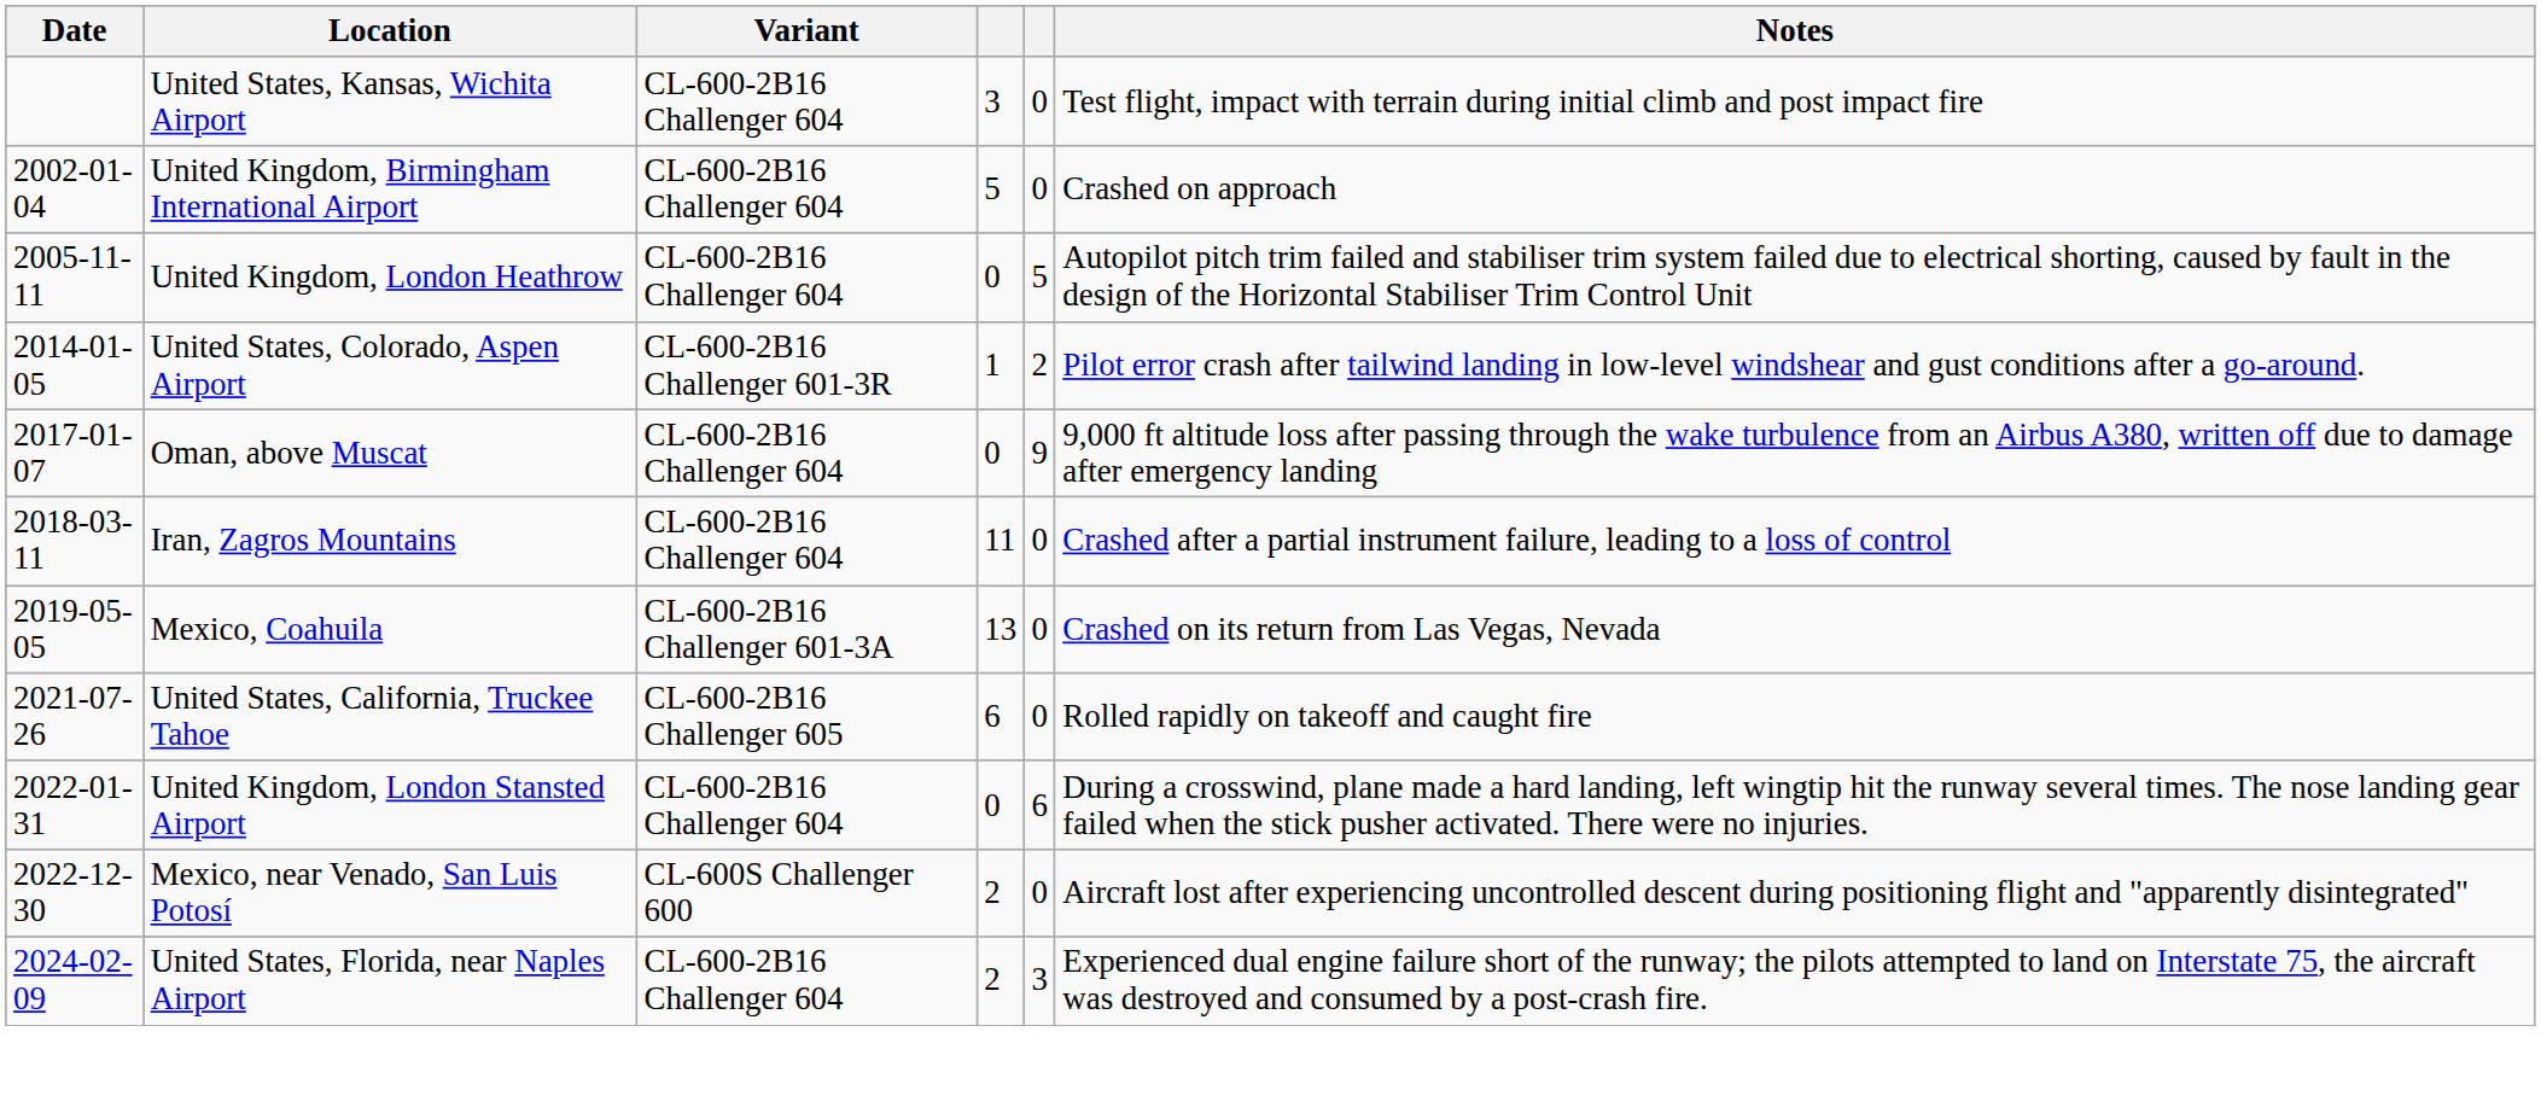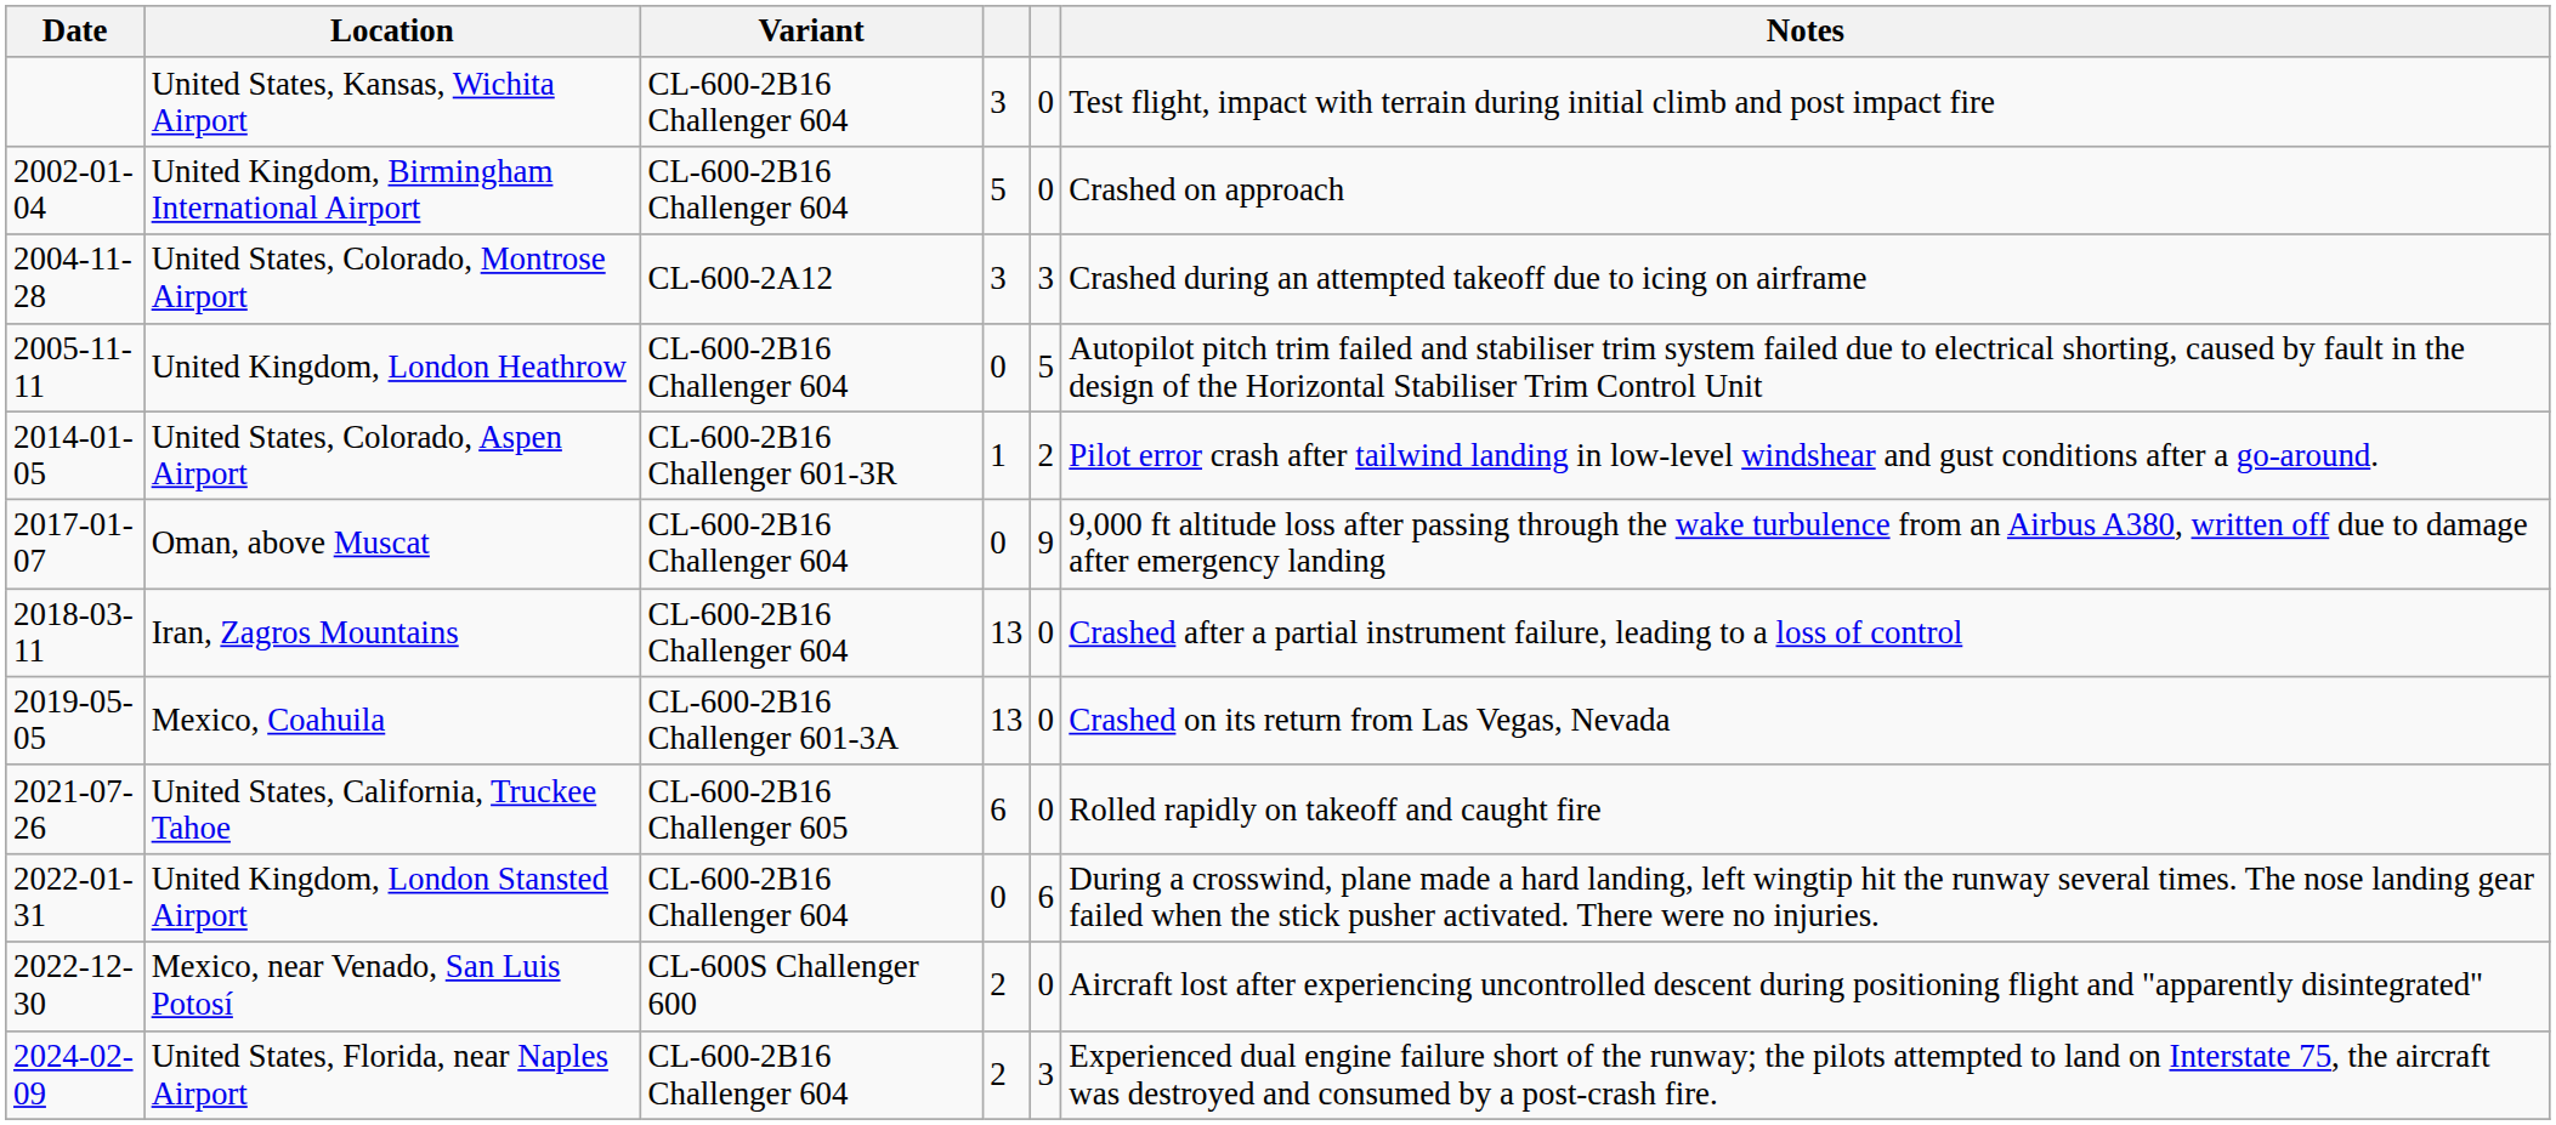 <table class="wikitable sortable">
 <tr>
 <th>Date</th>
 <th>Location</th>
 <th>Variant</th>
 <th></th>
 <th></th>
 <th>Notes</th>
 </tr>
 <tr>
 <td></td>
 <td>United States, Kansas, <a href='#'>Wichita Airport</a></td>
 <td>CL-600-2B16 Challenger 604</td>
 <td>3</td>
 <td>0</td>
 <td>Test flight, impact with terrain during initial climb and post impact fire</td>
 </tr>
 <tr>
 <td>2002-01-04</td>
 <td>United Kingdom, <a href='#'>Birmingham International Airport</a></td>
 <td>CL-600-2B16 Challenger 604</td>
 <td>5</td>
 <td>0</td>
 <td>Crashed on approach</td>
+</tr>
+<tr>
+<td>2004-11-28</td>
+<td>United States, Colorado, <a href='#'>Montrose Airport</a></td>
+<td>CL-600-2A12</td>
+<td>3</td>
+<td>3</td>
+<td>Crashed during an attempted takeoff due to icing on airframe</td>
 </tr>
 <tr>
 <td>2005-11-11</td>
 <td>United Kingdom, <a href='#'>London Heathrow</a></td>
 <td>CL-600-2B16 Challenger 604</td>
 <td>0</td>
 <td>5</td>
 <td>Autopilot pitch trim failed and stabiliser trim system failed due to electrical shorting, caused by fault in the design of the Horizontal Stabiliser Trim Control Unit</td>
 </tr>
 <tr>
 <td>2014-01-05</td>
 <td>United States, Colorado, <a href='#'>Aspen Airport</a></td>
 <td>CL-600-2B16 Challenger 601-3R</td>
 <td>1</td>
 <td>2</td>
 <td><a href='#'>Pilot error</a> crash after <a href='#'>tailwind landing</a> in low-level <a href='#'>windshear</a> and gust conditions after a <a href='#'>go-around</a>.</td>
 </tr>
 <tr>
 <td>2017-01-07</td>
 <td>Oman, above <a href='#'>Muscat</a></td>
 <td>CL-600-2B16 Challenger 604</td>
 <td>0</td>
 <td>9</td>
 <td>9,000 ft altitude loss after passing through the <a href='#'>wake turbulence</a> from an <a href='#'>Airbus A380</a>, <a href='#'>written off</a> due to damage after emergency landing</td>
 </tr>
 <tr>
 <td>2018-03-11</td>
 <td>Iran, <a href='#'>Zagros Mountains</a></td>
 <td>CL-600-2B16 Challenger 604</td>
-<td>11</td>
+<td>13</td>
 <td>0</td>
 <td><a href='#'>Crashed</a> after a partial instrument failure, leading to a <a href='#'>loss of control</a><br></td>
 </tr>
 <tr>
 <td>2019-05-05</td>
 <td>Mexico, <a href='#'>Coahuila</a></td>
 <td>CL-600-2B16 Challenger 601-3A</td>
 <td>13</td>
 <td>0</td>
 <td><a href='#'>Crashed</a> on its return from Las Vegas, Nevada<br></td>
 </tr>
 <tr>
 <td>2021-07-26</td>
 <td>United States, California, <a href='#'>Truckee Tahoe</a></td>
 <td>CL-600-2B16 Challenger 605</td>
 <td>6</td>
 <td>0</td>
 <td>Rolled rapidly on takeoff and caught fire</td>
 </tr>
 <tr>
 <td>2022-01-31</td>
 <td>United Kingdom, <a href='#'>London Stansted Airport</a></td>
 <td>CL-600-2B16 Challenger 604</td>
 <td>0</td>
 <td>6</td>
 <td>During a crosswind, plane made a hard landing, left wingtip hit the runway several times. The nose landing gear failed when the stick pusher activated. There were no injuries.</td>
 </tr>
 <tr>
 <td>2022-12-30</td>
 <td>Mexico, near Venado, <a href='#'>San Luis Potosí</a></td>
 <td>CL-600S Challenger 600</td>
 <td>2</td>
 <td>0</td>
 <td>Aircraft lost after experiencing uncontrolled descent during positioning flight and "apparently disintegrated"</td>
 </tr>
 <tr>
 <td><a href='#'>2024-02-09</a></td>
 <td>United States, Florida, near <a href='#'>Naples Airport</a></td>
 <td>CL-600-2B16 Challenger 604</td>
 <td>2</td>
 <td>3</td>
 <td>Experienced dual engine failure short of the runway; the pilots attempted to land on <a href='#'>Interstate 75</a>, the aircraft was destroyed and consumed by a post-crash fire.<br></td>
 </tr>
 </table>
